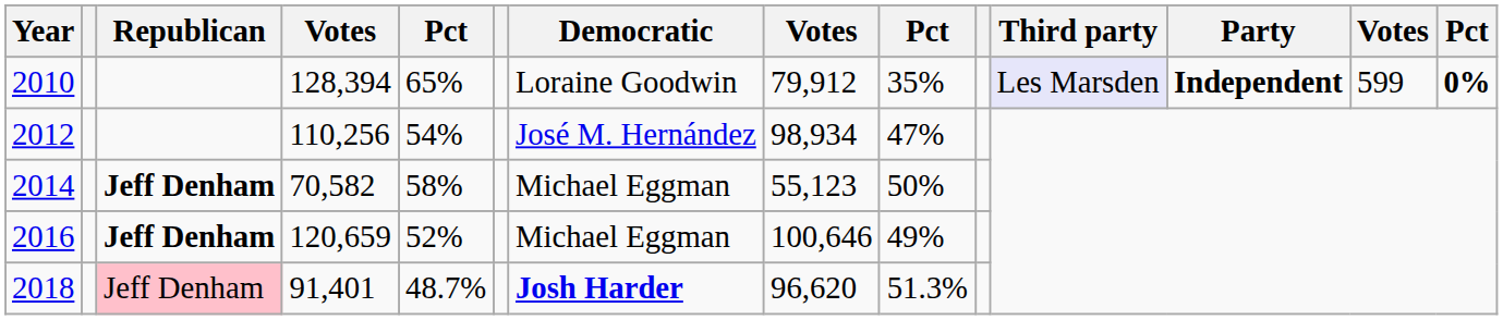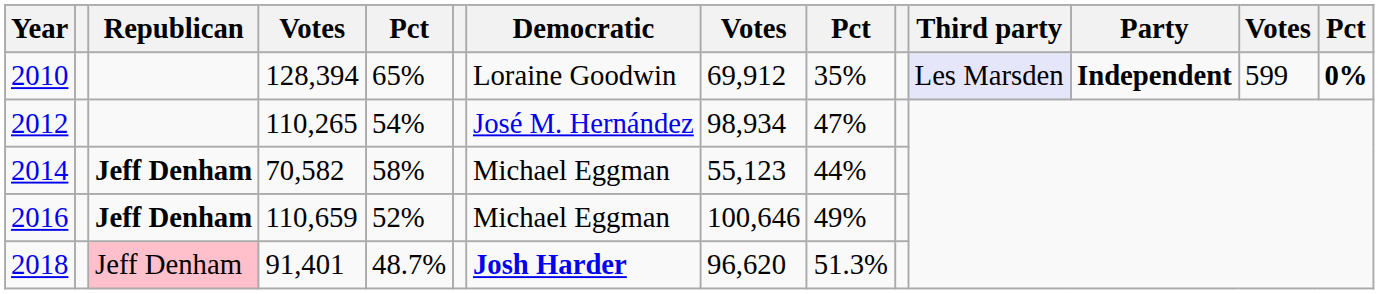 <table class="wikitable" style="margin:0.5em ; font-size:95%">
 <tr>
 <th>Year</th>
 <th></th>
 <th>Republican</th>
 <th>Votes</th>
 <th>Pct</th>
 <th></th>
 <th>Democratic</th>
 <th>Votes</th>
 <th>Pct</th>
 <th></th>
 <th>Third party</th>
 <th>Party</th>
 <th>Votes</th>
 <th>Pct</th>
 </tr>
 <tr>
 <td><a href='#'>2010</a></td>
 <td></td>
 <td></td>
 <td>128,394</td>
 <td>65%</td>
 <td></td>
 <td>Loraine Goodwin</td>
-<td>79,912</td>
+<td>69,912</td>
 <td>35%</td>
 <td></td>
 <td style="background: lavender;">Les Marsden</td>
 <td><strong>Independent</strong></td>
 <td>599</td>
 <td><strong>0%</strong></td>
 </tr>
 <tr>
 <td><a href='#'>2012</a></td>
 <td></td>
 <td></td>
-<td>110,256</td>
+<td>110,265</td>
 <td>54%</td>
 <td></td>
 <td><a href='#'>José M. Hernández</a></td>
 <td>98,934</td>
 <td>47%</td>
 <td></td>
 </tr>
 <tr>
 <td><a href='#'>2014</a></td>
 <td></td>
 <td><strong>Jeff Denham</strong></td>
 <td>70,582</td>
 <td>58%</td>
 <td></td>
 <td>Michael Eggman</td>
 <td>55,123</td>
-<td>50%</td>
+<td>44%</td>
 <td></td>
 </tr>
 <tr>
 <td><a href='#'>2016</a></td>
 <td></td>
 <td><strong>Jeff Denham</strong></td>
-<td>120,659</td>
+<td>110,659</td>
 <td>52%</td>
 <td></td>
 <td>Michael Eggman</td>
 <td>100,646</td>
 <td>49%</td>
 <td></td>
 </tr>
 <tr>
 <td><a href='#'>2018</a></td>
 <td></td>
 <td style="background: pink;">Jeff Denham</td>
 <td>91,401</td>
 <td>48.7%</td>
 <td></td>
 <td><strong><a href='#'>Josh Harder</a></strong></td>
 <td>96,620</td>
 <td>51.3%</td>
 <td></td>
 </tr>
 </table>
